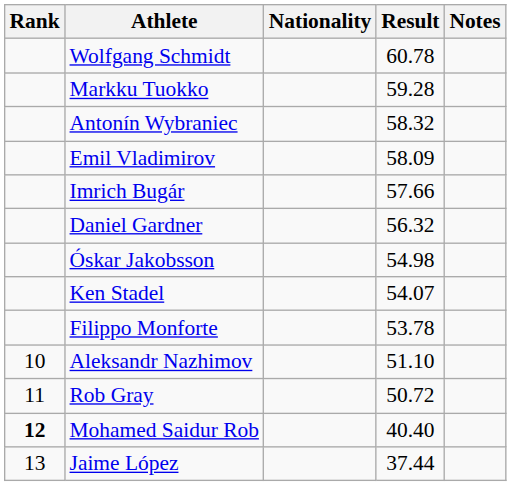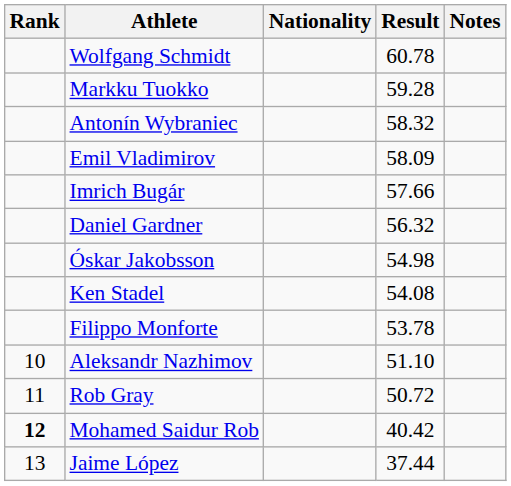 <table class="wikitable sortable" style="text-align:center">
 <tr>
 <th>Rank</th>
 <th>Athlete</th>
 <th>Nationality</th>
 <th>Result</th>
 <th>Notes</th>
 </tr>
 <tr>
 <td></td>
 <td align=left><a href='#'>Wolfgang Schmidt</a></td>
 <td align=left></td>
 <td>60.78</td>
 <td></td>
 </tr>
 <tr>
 <td></td>
 <td align=left><a href='#'>Markku Tuokko</a></td>
 <td align=left></td>
 <td>59.28</td>
 <td></td>
 </tr>
 <tr>
 <td></td>
 <td align=left><a href='#'>Antonín Wybraniec</a></td>
 <td align=left></td>
 <td>58.32</td>
 <td></td>
 </tr>
 <tr>
 <td></td>
 <td align=left><a href='#'>Emil Vladimirov</a></td>
 <td align=left></td>
 <td>58.09</td>
 <td></td>
 </tr>
 <tr>
 <td></td>
 <td align=left><a href='#'>Imrich Bugár</a></td>
 <td align=left></td>
 <td>57.66</td>
 <td></td>
 </tr>
 <tr>
 <td></td>
 <td align=left><a href='#'>Daniel Gardner</a></td>
 <td align=left></td>
 <td>56.32</td>
 <td></td>
 </tr>
 <tr>
 <td></td>
 <td align=left><a href='#'>Óskar Jakobsson</a></td>
 <td align=left></td>
 <td>54.98</td>
 <td></td>
 </tr>
 <tr>
 <td></td>
 <td align=left><a href='#'>Ken Stadel</a></td>
 <td align=left></td>
-<td>54.07</td>
+<td>54.08</td>
 <td></td>
 </tr>
 <tr>
 <td></td>
 <td align=left><a href='#'>Filippo Monforte</a></td>
 <td align=left></td>
 <td>53.78</td>
 <td></td>
 </tr>
 <tr>
 <td>10</td>
 <td align=left><a href='#'>Aleksandr Nazhimov</a></td>
 <td align=left></td>
 <td>51.10</td>
 <td></td>
 </tr>
 <tr>
 <td>11</td>
 <td align=left><a href='#'>Rob Gray</a></td>
 <td align=left></td>
 <td>50.72</td>
 <td></td>
 </tr>
 <tr>
 <td><strong>12</strong></td>
 <td align=left><a href='#'>Mohamed Saidur Rob</a></td>
 <td align=left></td>
-<td>40.40</td>
+<td>40.42</td>
 <td></td>
 </tr>
 <tr>
 <td>13</td>
 <td align=left><a href='#'>Jaime López</a></td>
 <td align=left></td>
 <td>37.44</td>
 <td></td>
 </tr>
 </table>
